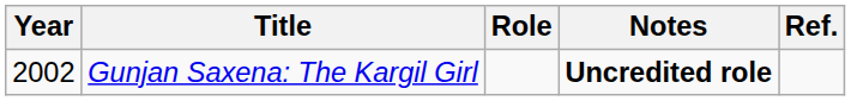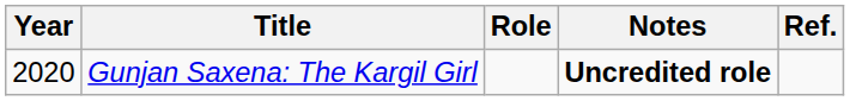 <table class="wikitable sortable">
 <tr>
 <th>Year</th>
 <th>Title</th>
 <th>Role</th>
 <th>Notes</th>
 <th>Ref.</th>
 </tr>
 <tr>
-<td>2002</td>
+<td>2020</td>
 <td><em><a href='#'>Gunjan Saxena: The Kargil Girl</a></em></td>
 <td></td>
 <td><strong>Uncredited role</strong></td>
 <td></td>
 </tr>
 </table>
